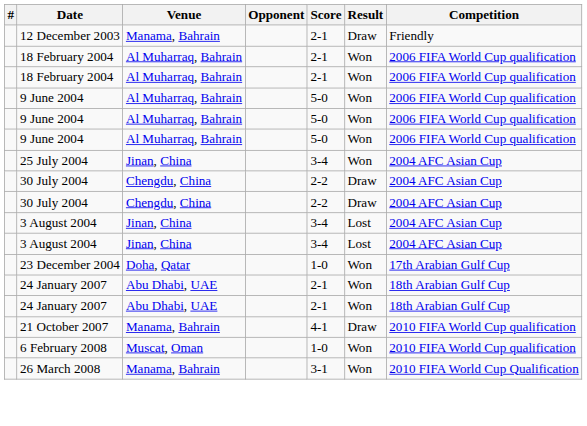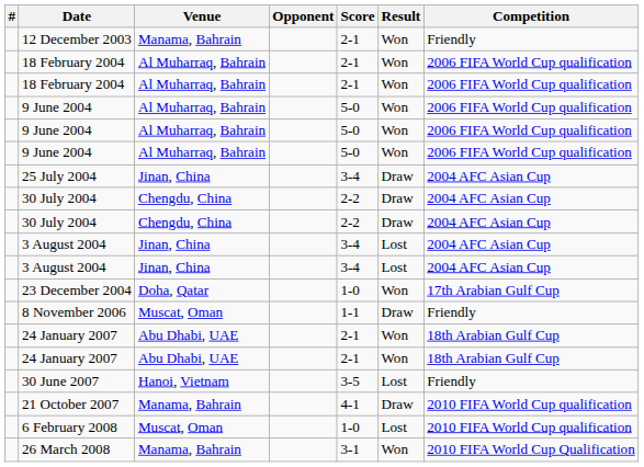 <table class="wikitable">
 <tr>
 <th>#</th>
 <th>Date</th>
 <th>Venue</th>
 <th>Opponent</th>
 <th>Score</th>
 <th>Result</th>
 <th>Competition</th>
 </tr>
 <tr>
 <td></td>
 <td>12 December 2003</td>
 <td><a href='#'>Manama</a>, <a href='#'>Bahrain</a></td>
 <td></td>
 <td>2-1</td>
-<td>Draw</td>
+<td>Won</td>
 <td>Friendly</td>
 </tr>
 <tr>
 <td></td>
 <td>18 February 2004</td>
 <td><a href='#'>Al Muharraq</a>, <a href='#'>Bahrain</a></td>
 <td></td>
 <td>2-1</td>
 <td>Won</td>
 <td><a href='#'>2006 FIFA World Cup qualification</a></td>
 </tr>
 <tr>
 <td></td>
 <td>18 February 2004</td>
 <td><a href='#'>Al Muharraq</a>, <a href='#'>Bahrain</a></td>
 <td></td>
 <td>2-1</td>
 <td>Won</td>
 <td><a href='#'>2006 FIFA World Cup qualification</a></td>
 </tr>
 <tr>
 <td></td>
 <td>9 June 2004</td>
 <td><a href='#'>Al Muharraq</a>, <a href='#'>Bahrain</a></td>
 <td></td>
 <td>5-0</td>
 <td>Won</td>
 <td><a href='#'>2006 FIFA World Cup qualification</a></td>
 </tr>
 <tr>
 <td></td>
 <td>9 June 2004</td>
 <td><a href='#'>Al Muharraq</a>, <a href='#'>Bahrain</a></td>
 <td></td>
 <td>5-0</td>
 <td>Won</td>
 <td><a href='#'>2006 FIFA World Cup qualification</a></td>
 </tr>
 <tr>
 <td></td>
 <td>9 June 2004</td>
 <td><a href='#'>Al Muharraq</a>, <a href='#'>Bahrain</a></td>
 <td></td>
 <td>5-0</td>
 <td>Won</td>
 <td><a href='#'>2006 FIFA World Cup qualification</a></td>
 </tr>
 <tr>
 <td></td>
 <td>25 July 2004</td>
 <td><a href='#'>Jinan</a>, <a href='#'>China</a></td>
 <td></td>
 <td>3-4</td>
-<td>Won</td>
+<td>Draw</td>
 <td><a href='#'>2004 AFC Asian Cup</a></td>
 </tr>
 <tr>
 <td></td>
 <td>30 July 2004</td>
 <td><a href='#'>Chengdu</a>, <a href='#'>China</a></td>
 <td></td>
 <td>2-2</td>
 <td>Draw</td>
 <td><a href='#'>2004 AFC Asian Cup</a></td>
 </tr>
 <tr>
 <td></td>
 <td>30 July 2004</td>
 <td><a href='#'>Chengdu</a>, <a href='#'>China</a></td>
 <td></td>
 <td>2-2</td>
 <td>Draw</td>
 <td><a href='#'>2004 AFC Asian Cup</a></td>
 </tr>
 <tr>
 <td></td>
 <td>3 August 2004</td>
 <td><a href='#'>Jinan</a>, <a href='#'>China</a></td>
 <td></td>
 <td>3-4</td>
 <td>Lost</td>
 <td><a href='#'>2004 AFC Asian Cup</a></td>
 </tr>
 <tr>
 <td></td>
 <td>3 August 2004</td>
 <td><a href='#'>Jinan</a>, <a href='#'>China</a></td>
 <td></td>
 <td>3-4</td>
 <td>Lost</td>
 <td><a href='#'>2004 AFC Asian Cup</a></td>
 </tr>
 <tr>
 <td></td>
 <td>23 December 2004</td>
 <td><a href='#'>Doha</a>, <a href='#'>Qatar</a></td>
 <td></td>
 <td>1-0</td>
 <td>Won</td>
 <td><a href='#'>17th Arabian Gulf Cup</a></td>
 </tr>
 <tr>
 <td></td>
+<td>8 November 2006</td>
+<td><a href='#'>Muscat</a>, <a href='#'>Oman</a></td>
+<td></td>
+<td>1-1</td>
+<td>Draw</td>
+<td>Friendly</td>
+</tr>
+<tr>
+<td></td>
 <td>24 January 2007</td>
 <td><a href='#'>Abu Dhabi</a>, <a href='#'>UAE</a></td>
 <td></td>
 <td>2-1</td>
 <td>Won</td>
 <td><a href='#'>18th Arabian Gulf Cup</a></td>
 </tr>
 <tr>
 <td></td>
 <td>24 January 2007</td>
 <td><a href='#'>Abu Dhabi</a>, <a href='#'>UAE</a></td>
 <td></td>
 <td>2-1</td>
 <td>Won</td>
 <td><a href='#'>18th Arabian Gulf Cup</a></td>
 </tr>
 <tr>
 <td></td>
+<td>30 June 2007</td>
+<td><a href='#'>Hanoi</a>, <a href='#'>Vietnam</a></td>
+<td></td>
+<td>3-5</td>
+<td>Lost</td>
+<td>Friendly</td>
+</tr>
+<tr>
+<td></td>
 <td>21 October 2007</td>
 <td><a href='#'>Manama</a>, <a href='#'>Bahrain</a></td>
 <td></td>
 <td>4-1</td>
 <td>Draw</td>
 <td><a href='#'>2010 FIFA World Cup qualification</a></td>
 </tr>
 <tr>
 <td></td>
 <td>6 February 2008</td>
 <td><a href='#'>Muscat</a>, <a href='#'>Oman</a></td>
 <td></td>
 <td>1-0</td>
-<td>Won</td>
+<td>Lost</td>
 <td><a href='#'>2010 FIFA World Cup qualification</a></td>
 </tr>
 <tr>
 <td></td>
 <td>26 March 2008</td>
 <td><a href='#'>Manama</a>, <a href='#'>Bahrain</a></td>
 <td></td>
 <td>3-1</td>
 <td>Won</td>
 <td><a href='#'>2010 FIFA World Cup Qualification</a></td>
 </tr>
 </table>
